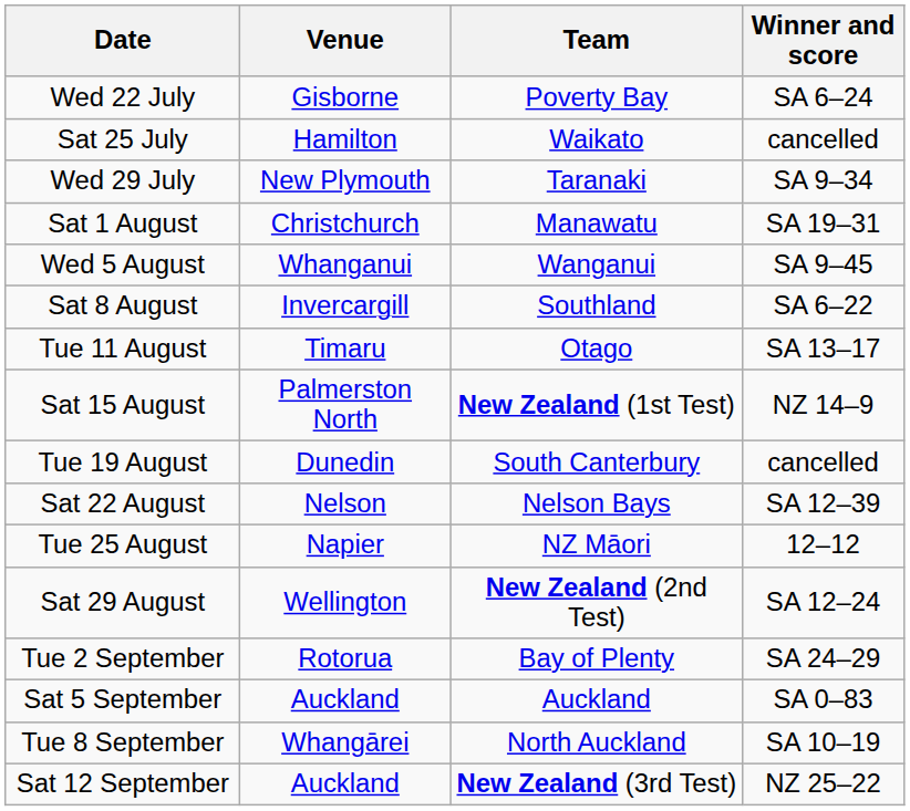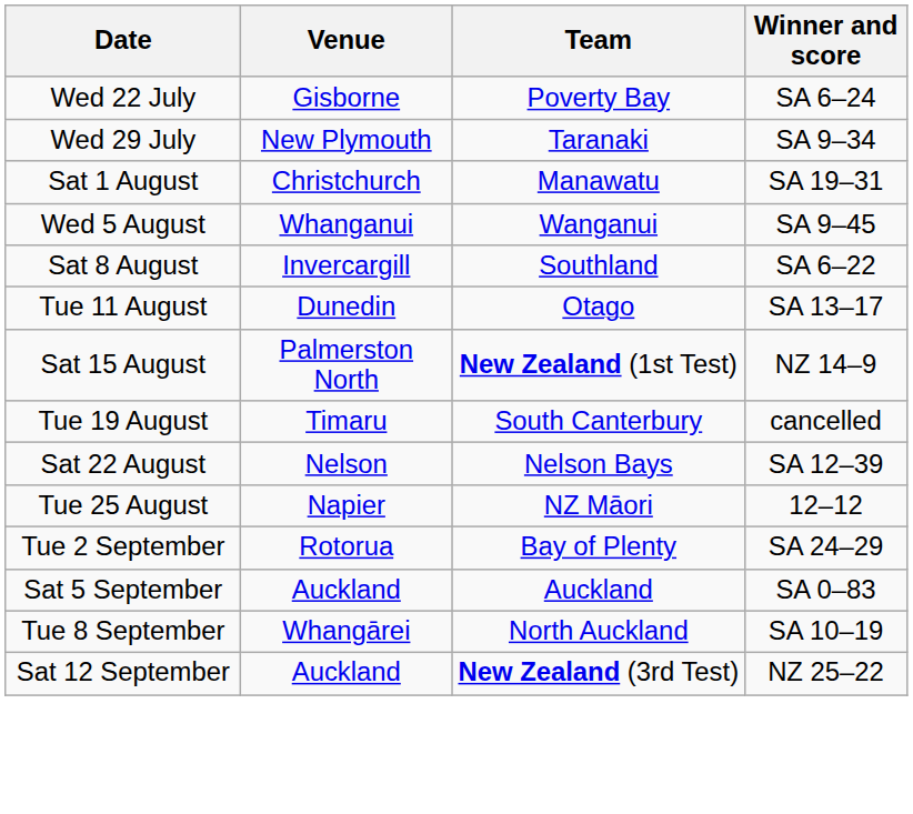 <table class="wikitable" style="text-align:center; max-width:75%;" >
 <tr>
 <th style="width:135px;">Date</th>
 <th style="width:120px;">Venue</th>
 <th style="width:170px;">Team</th>
 <th style="width:90px;">Winner and score</th>
 </tr>
 <tr>
 <td>Wed 22 July</td>
 <td><a href='#'>Gisborne</a></td>
 <td><a href='#'>Poverty Bay</a></td>
 <td>SA 6–24</td>
-</tr>
-<tr>
-<td>Sat 25 July</td>
-<td><a href='#'>Hamilton</a></td>
-<td><a href='#'>Waikato</a></td>
-<td>cancelled</td>
 </tr>
 <tr>
 <td>Wed 29 July</td>
 <td><a href='#'>New Plymouth</a></td>
 <td><a href='#'>Taranaki</a></td>
 <td>SA 9–34</td>
 </tr>
 <tr>
 <td>Sat 1 August</td>
 <td><a href='#'>Christchurch</a></td>
 <td><a href='#'>Manawatu</a></td>
 <td>SA 19–31</td>
 </tr>
 <tr>
 <td>Wed 5 August</td>
 <td><a href='#'>Whanganui</a></td>
 <td><a href='#'>Wanganui</a></td>
 <td>SA 9–45</td>
 </tr>
 <tr>
 <td>Sat 8 August</td>
 <td><a href='#'>Invercargill</a></td>
 <td><a href='#'>Southland</a></td>
 <td>SA 6–22</td>
 </tr>
 <tr>
 <td>Tue 11 August</td>
-<td><a href='#'>Timaru</a></td>
+<td><a href='#'>Dunedin</a></td>
 <td><a href='#'>Otago</a></td>
 <td>SA 13–17</td>
 </tr>
 <tr>
 <td>Sat 15 August</td>
 <td><a href='#'>Palmerston North</a></td>
 <td><strong><a href='#'>New Zealand</a></strong> (1st Test)</td>
 <td>NZ 14–9</td>
 </tr>
 <tr>
 <td>Tue 19 August</td>
-<td><a href='#'>Dunedin</a></td>
+<td><a href='#'>Timaru</a></td>
 <td><a href='#'>South Canterbury</a></td>
 <td>cancelled</td>
 </tr>
 <tr>
 <td>Sat 22 August</td>
 <td><a href='#'>Nelson</a></td>
 <td><a href='#'>Nelson Bays</a></td>
 <td>SA 12–39</td>
 </tr>
 <tr>
 <td>Tue 25 August</td>
 <td><a href='#'>Napier</a></td>
 <td><a href='#'>NZ Māori</a></td>
 <td>12–12</td>
-</tr>
-<tr>
-<td>Sat 29 August</td>
-<td><a href='#'>Wellington</a></td>
-<td><strong><a href='#'>New Zealand</a></strong> (2nd Test)</td>
-<td>SA 12–24</td>
 </tr>
 <tr>
 <td>Tue 2 September</td>
 <td><a href='#'>Rotorua</a></td>
 <td><a href='#'>Bay of Plenty</a></td>
 <td>SA 24–29</td>
 </tr>
 <tr>
 <td>Sat 5 September</td>
 <td><a href='#'>Auckland</a></td>
 <td><a href='#'>Auckland</a></td>
 <td>SA 0–83</td>
 </tr>
 <tr>
 <td>Tue 8 September</td>
 <td><a href='#'>Whangārei</a></td>
 <td><a href='#'>North Auckland</a></td>
 <td>SA 10–19</td>
 </tr>
 <tr>
 <td>Sat 12 September</td>
 <td><a href='#'>Auckland</a></td>
 <td><strong><a href='#'>New Zealand</a></strong> (3rd Test)</td>
 <td>NZ 25–22</td>
 </tr>
 </table>
